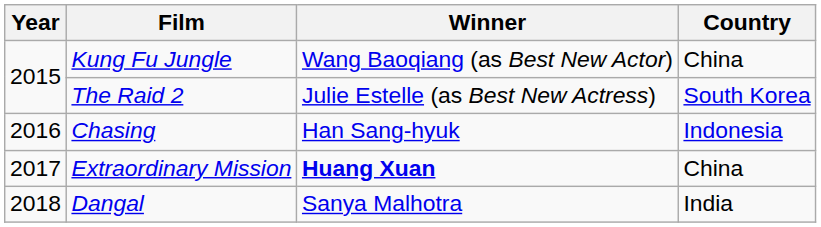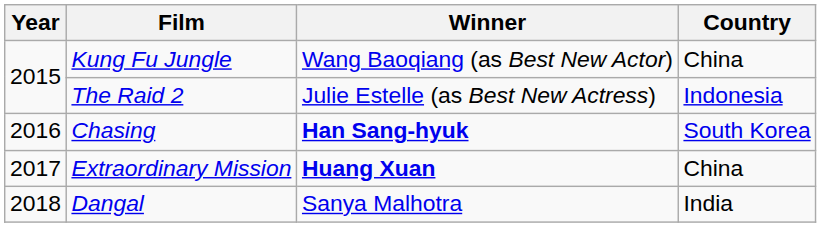 <table class="wikitable sortable plainrowheaders">
 <tr>
 <th>Year</th>
 <th>Film</th>
 <th>Winner</th>
 <th>Country</th>
 </tr>
 <tr>
 <td rowspan=2>2015</td>
 <td><em><a href='#'>Kung Fu Jungle</a></em></td>
 <td><a href='#'>Wang Baoqiang</a> (as <em>Best New Actor</em>)</td>
 <td>China</td>
 </tr>
 <tr>
 <td><em><a href='#'>The Raid 2</a></em></td>
 <td><a href='#'>Julie Estelle</a> (as <em>Best New Actress</em>)</td>
-<td><a href='#'>South Korea</a></td>
+<td><a href='#'>Indonesia</a></td>
 </tr>
 <tr>
 <td>2016</td>
 <td><em><a href='#'>Chasing</a></em></td>
-<td><a href='#'>Han Sang-hyuk</a></td>
-<td><a href='#'>Indonesia</a></td>
+<td><strong><a href='#'>Han Sang-hyuk</a></strong></td>
+<td><a href='#'>South Korea</a></td>
 </tr>
 <tr>
 <td>2017</td>
 <td><em><a href='#'>Extraordinary Mission</a></em></td>
 <td><strong><a href='#'>Huang Xuan</a></strong></td>
 <td>China</td>
 </tr>
 <tr>
 <td>2018</td>
 <td><em><a href='#'>Dangal</a></em></td>
 <td><a href='#'>Sanya Malhotra</a></td>
 <td>India</td>
 </tr>
 </table>
